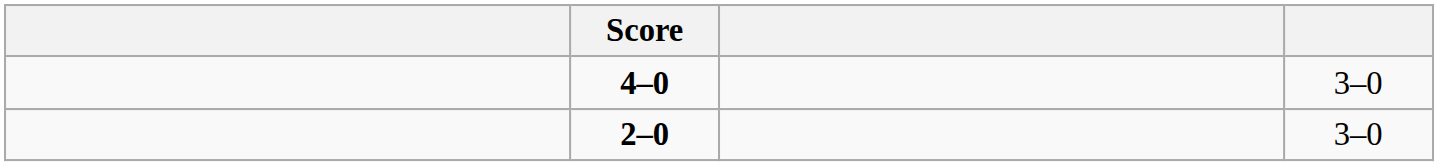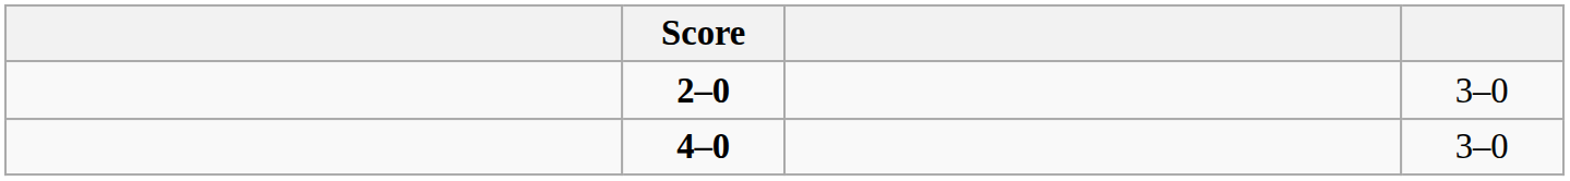 <table class="wikitable" style="text-align: center; ">
 <tr>
 <th align="right" width="270"></th>
 <th width="65">Score</th>
 <th align="left" width="270"></th>
 <th width="65"></th>
 </tr>
 <tr>
 <td align="left"><strong></strong></td>
-<td><strong>4–0</strong></td>
+<td><strong>2–0</strong></td>
 <td align="left"></td>
 <td>3–0 <strong></strong></td>
 </tr>
 <tr>
 <td align="left"><strong></strong></td>
-<td><strong>2–0</strong></td>
+<td><strong>4–0</strong></td>
 <td align="left"></td>
 <td>3–0 <strong></strong></td>
 </tr>
 </table>
